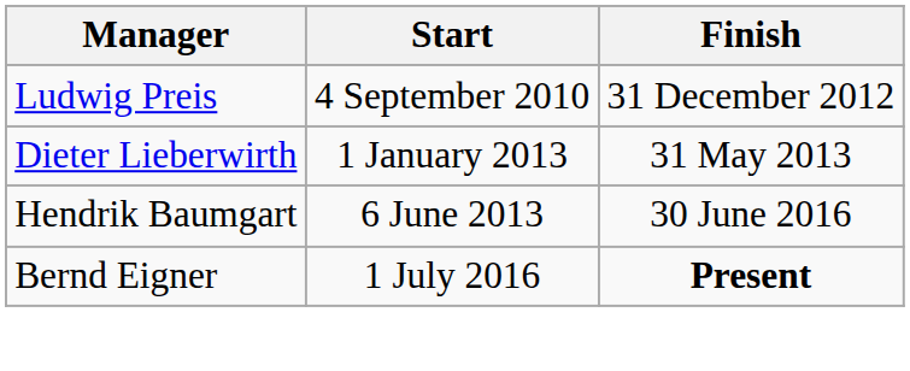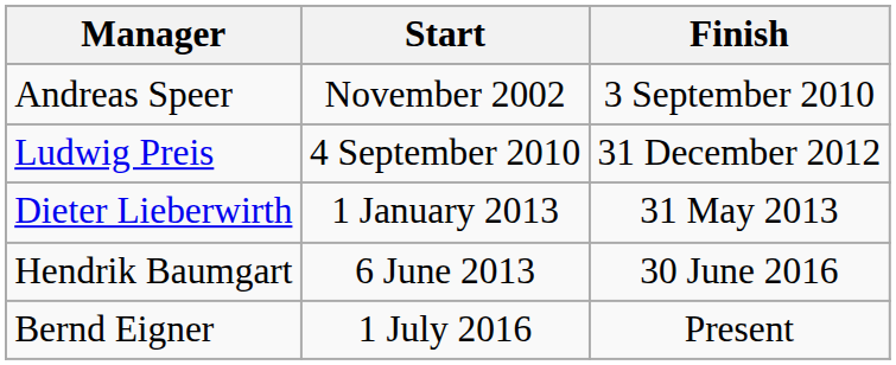 <table class="wikitable">
 <tr>
 <th>Manager</th>
 <th>Start</th>
 <th>Finish</th>
+</tr>
+<tr align="center">
+<td align="left">Andreas Speer</td>
+<td>November 2002</td>
+<td>3 September 2010</td>
 </tr>
 <tr align="center">
 <td align="left"><a href='#'>Ludwig Preis</a></td>
 <td>4 September 2010</td>
 <td>31 December 2012</td>
 </tr>
 <tr align="center">
 <td align="left"><a href='#'>Dieter Lieberwirth</a></td>
 <td>1 January 2013</td>
 <td>31 May 2013</td>
 </tr>
 <tr align="center">
 <td align="left">Hendrik Baumgart</td>
 <td>6 June 2013</td>
 <td>30 June 2016</td>
 </tr>
 <tr align="center">
 <td align="left">Bernd Eigner</td>
 <td>1 July 2016</td>
-<td><strong>Present</strong></td>
+<td>Present</td>
 </tr>
 </table>
